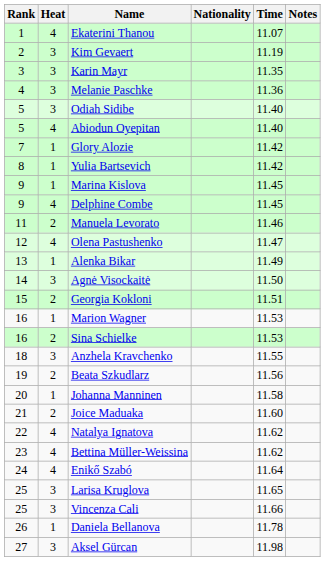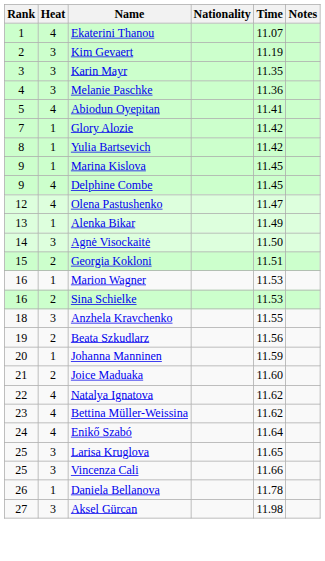 <table class="wikitable sortable" style="text-align:center">
 <tr>
 <th>Rank</th>
 <th>Heat</th>
 <th>Name</th>
 <th>Nationality</th>
 <th>Time</th>
 <th>Notes</th>
 </tr>
 <tr bgcolor=ccffcc>
 <td>1</td>
 <td>4</td>
 <td align=left><a href='#'>Ekaterini Thanou</a></td>
 <td align=left></td>
 <td>11.07</td>
 <td></td>
 </tr>
 <tr bgcolor=ccffcc>
 <td>2</td>
 <td>3</td>
 <td align=left><a href='#'>Kim Gevaert</a></td>
 <td align=left></td>
 <td>11.19</td>
 <td></td>
 </tr>
 <tr bgcolor=ccffcc>
 <td>3</td>
 <td>3</td>
 <td align=left><a href='#'>Karin Mayr</a></td>
 <td align=left></td>
 <td>11.35</td>
 <td></td>
 </tr>
 <tr bgcolor=ccffcc>
 <td>4</td>
 <td>3</td>
 <td align=left><a href='#'>Melanie Paschke</a></td>
 <td align=left></td>
 <td>11.36</td>
 <td></td>
 </tr>
-<tr bgcolor=ddffdd>
-<td>5</td>
-<td>3</td>
-<td align=left><a href='#'>Odiah Sidibe</a></td>
-<td align=left></td>
-<td>11.40</td>
-<td></td>
-</tr>
 <tr bgcolor=ccffcc>
 <td>5</td>
 <td>4</td>
 <td align=left><a href='#'>Abiodun Oyepitan</a></td>
 <td align=left></td>
-<td>11.40</td>
+<td>11.41</td>
 <td></td>
 </tr>
 <tr bgcolor=ccffcc>
 <td>7</td>
 <td>1</td>
 <td align=left><a href='#'>Glory Alozie</a></td>
 <td align=left></td>
 <td>11.42</td>
 <td></td>
 </tr>
 <tr bgcolor=ccffcc>
 <td>8</td>
 <td>1</td>
 <td align=left><a href='#'>Yulia Bartsevich</a></td>
 <td align=left></td>
 <td>11.42</td>
 <td></td>
 </tr>
 <tr bgcolor=ccffcc>
 <td>9</td>
 <td>1</td>
 <td align=left><a href='#'>Marina Kislova</a></td>
 <td align=left></td>
 <td>11.45</td>
 <td></td>
 </tr>
 <tr bgcolor=ccffcc>
 <td>9</td>
 <td>4</td>
 <td align=left><a href='#'>Delphine Combe</a></td>
 <td align=left></td>
 <td>11.45</td>
-<td></td>
-</tr>
-<tr bgcolor=ccffcc>
-<td>11</td>
-<td>2</td>
-<td align=left><a href='#'>Manuela Levorato</a></td>
-<td align=left></td>
-<td>11.46</td>
 <td></td>
 </tr>
 <tr bgcolor=ddffdd>
 <td>12</td>
 <td>4</td>
 <td align=left><a href='#'>Olena Pastushenko</a></td>
 <td align=left></td>
 <td>11.47</td>
 <td></td>
 </tr>
 <tr bgcolor=ddffdd>
 <td>13</td>
 <td>1</td>
 <td align=left><a href='#'>Alenka Bikar</a></td>
 <td align=left></td>
 <td>11.49</td>
 <td></td>
 </tr>
 <tr bgcolor=ddffdd>
 <td>14</td>
 <td>3</td>
 <td align=left><a href='#'>Agnė Visockaitė</a></td>
 <td align=left></td>
 <td>11.50</td>
 <td></td>
 </tr>
 <tr bgcolor=ccffcc>
 <td>15</td>
 <td>2</td>
 <td align=left><a href='#'>Georgia Kokloni</a></td>
 <td align=left></td>
 <td>11.51</td>
 <td></td>
 </tr>
 <tr>
 <td>16</td>
 <td>1</td>
 <td align=left><a href='#'>Marion Wagner</a></td>
 <td align=left></td>
 <td>11.53</td>
 <td></td>
 </tr>
 <tr bgcolor=ccffcc>
 <td>16</td>
 <td>2</td>
 <td align=left><a href='#'>Sina Schielke</a></td>
 <td align=left></td>
 <td>11.53</td>
 <td></td>
 </tr>
 <tr>
 <td>18</td>
 <td>3</td>
 <td align=left><a href='#'>Anzhela Kravchenko</a></td>
 <td align=left></td>
 <td>11.55</td>
 <td></td>
 </tr>
 <tr>
 <td>19</td>
 <td>2</td>
 <td align=left><a href='#'>Beata Szkudlarz</a></td>
 <td align=left></td>
 <td>11.56</td>
 <td></td>
 </tr>
 <tr>
 <td>20</td>
 <td>1</td>
 <td align=left><a href='#'>Johanna Manninen</a></td>
 <td align=left></td>
-<td>11.58</td>
+<td>11.59</td>
 <td></td>
 </tr>
 <tr>
 <td>21</td>
 <td>2</td>
 <td align=left><a href='#'>Joice Maduaka</a></td>
 <td align=left></td>
 <td>11.60</td>
 <td></td>
 </tr>
 <tr>
 <td>22</td>
 <td>4</td>
 <td align=left><a href='#'>Natalya Ignatova</a></td>
 <td align=left></td>
 <td>11.62</td>
 <td></td>
 </tr>
 <tr>
 <td>23</td>
 <td>4</td>
 <td align=left><a href='#'>Bettina Müller-Weissina</a></td>
 <td align=left></td>
 <td>11.62</td>
 <td></td>
 </tr>
 <tr>
 <td>24</td>
 <td>4</td>
 <td align=left><a href='#'>Enikő Szabó</a></td>
 <td align=left></td>
 <td>11.64</td>
 <td></td>
 </tr>
 <tr>
 <td>25</td>
 <td>3</td>
 <td align=left><a href='#'>Larisa Kruglova</a></td>
 <td align=left></td>
 <td>11.65</td>
 <td></td>
 </tr>
 <tr>
 <td>25</td>
 <td>3</td>
 <td align=left><a href='#'>Vincenza Cali</a></td>
 <td align=left></td>
 <td>11.66</td>
 <td></td>
 </tr>
 <tr>
 <td>26</td>
 <td>1</td>
 <td align=left><a href='#'>Daniela Bellanova</a></td>
 <td align=left></td>
 <td>11.78</td>
 <td></td>
 </tr>
 <tr>
 <td>27</td>
 <td>3</td>
 <td align=left><a href='#'>Aksel Gürcan</a></td>
 <td align=left></td>
 <td>11.98</td>
 <td></td>
 </tr>
 </table>
